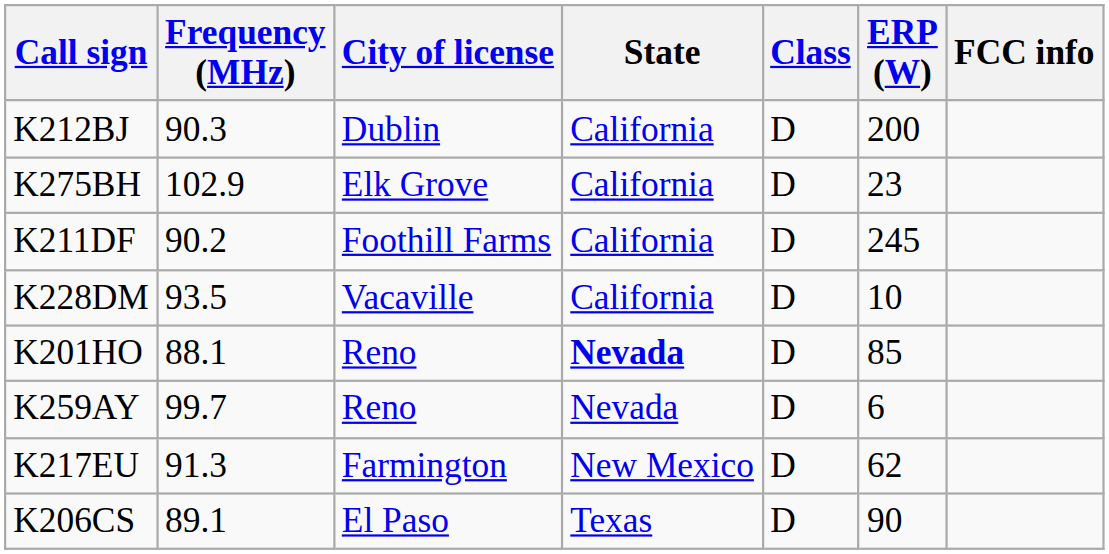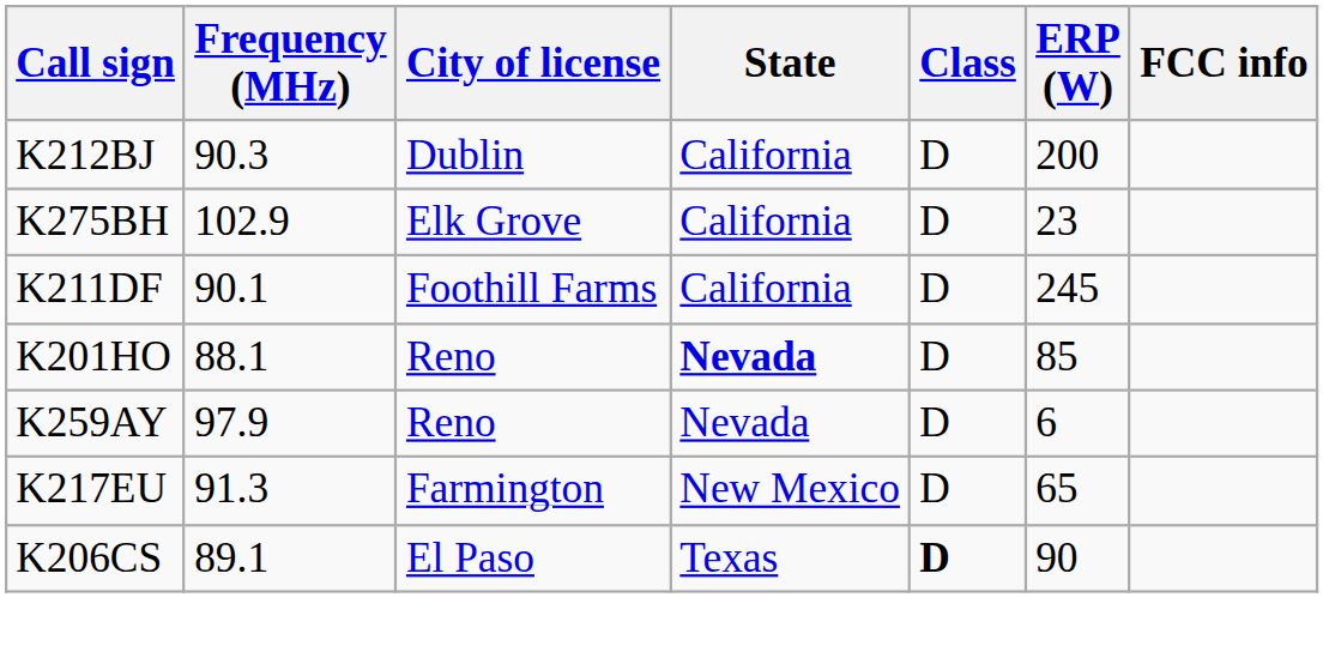 <table class="wikitable sortable">
 <tr>
 <th><a href='#'>Call sign</a></th>
 <th data-sort-type="number"><a href='#'>Frequency</a><br>(<a href='#'>MHz</a>)</th>
 <th><a href='#'>City of license</a></th>
 <th>State</th>
 <th><a href='#'>Class</a></th>
 <th data-sort-type="number"><a href='#'>ERP</a><br>(<a href='#'>W</a>)</th>
 <th class="unsortable">FCC info</th>
 </tr>
 <tr>
 <td>K212BJ</td>
 <td>90.3</td>
 <td><a href='#'>Dublin</a></td>
 <td><a href='#'>California</a></td>
 <td>D</td>
 <td>200</td>
 <td></td>
 </tr>
 <tr>
 <td>K275BH</td>
 <td>102.9</td>
 <td><a href='#'>Elk Grove</a></td>
 <td><a href='#'>California</a></td>
 <td>D</td>
 <td>23</td>
 <td></td>
 </tr>
 <tr>
 <td>K211DF</td>
-<td>90.2</td>
+<td>90.1</td>
 <td><a href='#'>Foothill Farms</a></td>
 <td><a href='#'>California</a></td>
 <td>D</td>
 <td>245</td>
-<td></td>
-</tr>
-<tr>
-<td>K228DM</td>
-<td>93.5</td>
-<td><a href='#'>Vacaville</a></td>
-<td><a href='#'>California</a></td>
-<td>D</td>
-<td>10</td>
 <td></td>
 </tr>
 <tr>
 <td>K201HO</td>
 <td>88.1</td>
 <td><a href='#'>Reno</a></td>
 <td><strong><a href='#'>Nevada</a></strong></td>
 <td>D</td>
 <td>85</td>
 <td></td>
 </tr>
 <tr>
 <td>K259AY</td>
-<td>99.7</td>
+<td>97.9</td>
 <td><a href='#'>Reno</a></td>
 <td><a href='#'>Nevada</a></td>
 <td>D</td>
 <td>6</td>
 <td></td>
 </tr>
 <tr>
 <td>K217EU</td>
 <td>91.3</td>
 <td><a href='#'>Farmington</a></td>
 <td><a href='#'>New Mexico</a></td>
 <td>D</td>
-<td>62</td>
+<td>65</td>
 <td></td>
 </tr>
 <tr>
 <td>K206CS</td>
 <td>89.1</td>
 <td><a href='#'>El Paso</a></td>
 <td><a href='#'>Texas</a></td>
-<td>D</td>
+<td><strong>D</strong></td>
 <td>90</td>
 <td></td>
 </tr>
 </table>
